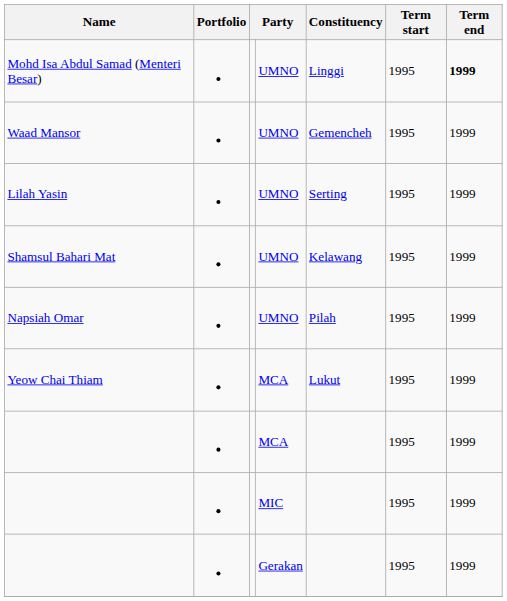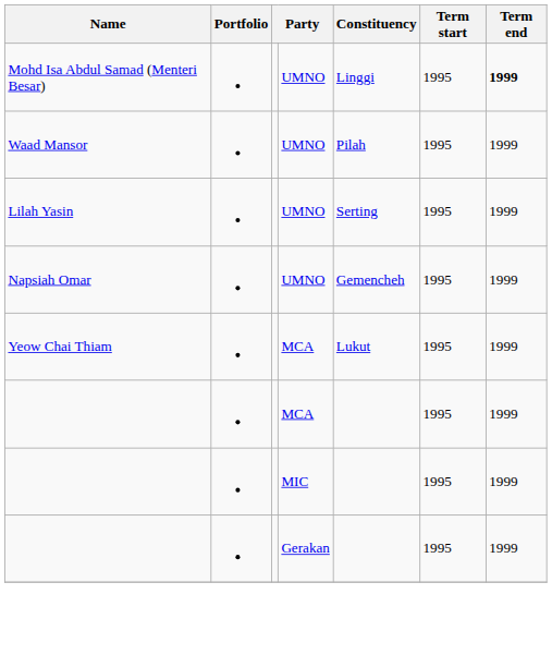 <table class="wikitable">
 <tr>
 <th>Name</th>
 <th>Portfolio</th>
 <th colspan=2>Party</th>
 <th>Constituency</th>
 <th>Term start</th>
 <th>Term end</th>
 </tr>
 <tr>
 <td><a href='#'>Mohd Isa Abdul Samad</a> (<a href='#'>Menteri Besar</a>)</td>
 <td><br><ul><li></li></ul></td>
 <td bgcolor=></td>
 <td><a href='#'>UMNO</a></td>
 <td><a href='#'>Linggi</a></td>
 <td>1995</td>
 <td><strong>1999</strong></td>
 </tr>
 <tr>
 <td><a href='#'>Waad Mansor</a></td>
 <td><br><ul><li></li></ul></td>
 <td bgcolor=></td>
 <td><a href='#'>UMNO</a></td>
-<td><a href='#'>Gemencheh</a></td>
+<td><a href='#'>Pilah</a></td>
 <td>1995</td>
 <td>1999</td>
 </tr>
 <tr>
 <td><a href='#'>Lilah Yasin</a></td>
 <td><br><ul><li></li></ul></td>
 <td bgcolor=></td>
 <td><a href='#'>UMNO</a></td>
 <td><a href='#'>Serting</a></td>
 <td>1995</td>
 <td>1999</td>
 </tr>
 <tr>
-<td><a href='#'>Shamsul Bahari Mat</a></td>
-<td><br><ul><li></li></ul></td>
-<td bgcolor=></td>
-<td><a href='#'>UMNO</a></td>
-<td><a href='#'>Kelawang</a></td>
-<td>1995</td>
-<td>1999</td>
-</tr>
-<tr>
 <td><a href='#'>Napsiah Omar</a></td>
 <td><br><ul><li></li></ul></td>
 <td bgcolor=></td>
 <td><a href='#'>UMNO</a></td>
-<td><a href='#'>Pilah</a></td>
+<td><a href='#'>Gemencheh</a></td>
 <td>1995</td>
 <td>1999</td>
 </tr>
 <tr>
 <td><a href='#'>Yeow Chai Thiam</a></td>
 <td><br><ul><li></li></ul></td>
 <td bgcolor=></td>
 <td><a href='#'>MCA</a></td>
 <td><a href='#'>Lukut</a></td>
 <td>1995</td>
 <td>1999</td>
 </tr>
 <tr>
 <td></td>
 <td><br><ul><li></li></ul></td>
 <td bgcolor=></td>
 <td><a href='#'>MCA</a></td>
 <td></td>
 <td>1995</td>
 <td>1999</td>
 </tr>
 <tr>
 <td></td>
 <td><br><ul><li></li></ul></td>
 <td bgcolor=></td>
 <td><a href='#'>MIC</a></td>
 <td></td>
 <td>1995</td>
 <td>1999</td>
 </tr>
 <tr>
 <td></td>
 <td><br><ul><li></li></ul></td>
 <td bgcolor=></td>
 <td><a href='#'>Gerakan</a></td>
 <td></td>
 <td>1995</td>
 <td>1999</td>
 </tr>
 <tr>
 </tr>
 </table>
